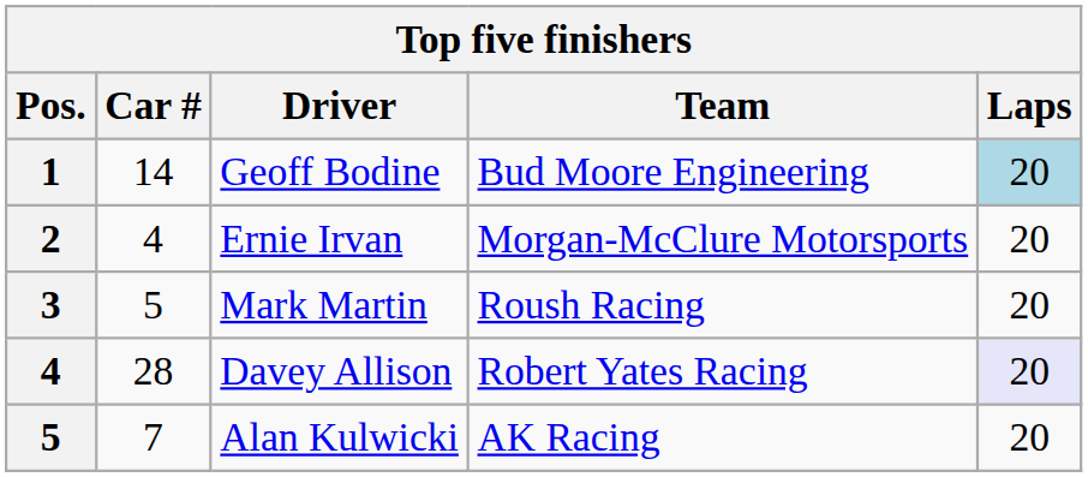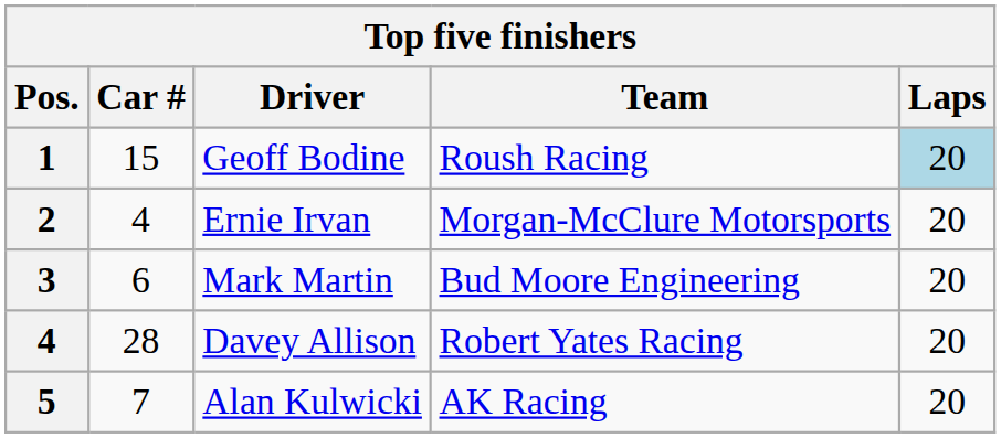 <table class="wikitable" style="font-size:95%;">
 <tr>
 <th colspan=9>Top five finishers</th>
 </tr>
 <tr>
 <th>Pos.</th>
 <th>Car #</th>
 <th>Driver</th>
 <th>Team</th>
 <th>Laps</th>
 </tr>
 <tr>
 <th>1</th>
-<td align=center>14</td>
+<td align=center>15</td>
 <td><a href='#'>Geoff Bodine</a></td>
-<td><a href='#'>Bud Moore Engineering</a></td>
+<td><a href='#'>Roush Racing</a></td>
 <td align=center style="background: lightblue;">20</td>
 </tr>
 <tr>
 <th>2</th>
 <td align=center>4</td>
 <td><a href='#'>Ernie Irvan</a></td>
 <td><a href='#'>Morgan-McClure Motorsports</a></td>
 <td align=center>20</td>
 </tr>
 <tr>
 <th>3</th>
-<td align=center>5</td>
+<td align=center>6</td>
 <td><a href='#'>Mark Martin</a></td>
-<td><a href='#'>Roush Racing</a></td>
+<td><a href='#'>Bud Moore Engineering</a></td>
 <td align=center>20</td>
 </tr>
 <tr>
 <th>4</th>
 <td align=center>28</td>
 <td><a href='#'>Davey Allison</a></td>
 <td><a href='#'>Robert Yates Racing</a></td>
-<td align=center style="background: lavender;">20</td>
+<td align=center>20</td>
 </tr>
 <tr>
 <th>5</th>
 <td align=center>7</td>
 <td><a href='#'>Alan Kulwicki</a></td>
 <td><a href='#'>AK Racing</a></td>
 <td align=center>20</td>
 </tr>
 </table>
